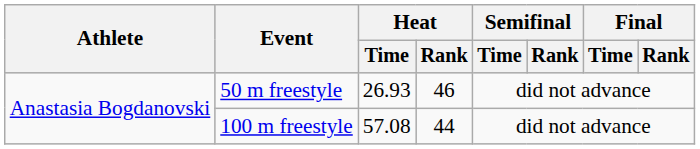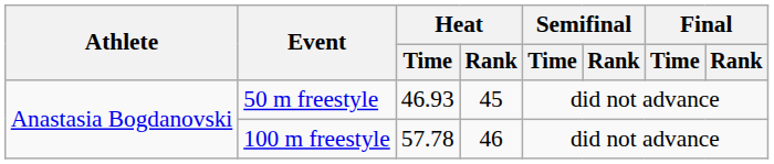 <table class=wikitable style="font-size:90%">
 <tr>
 <th rowspan="2">Athlete</th>
 <th rowspan="2">Event</th>
 <th colspan="2">Heat</th>
 <th colspan="2">Semifinal</th>
 <th colspan="2">Final</th>
 </tr>
 <tr style="font-size:95%">
 <th>Time</th>
 <th>Rank</th>
 <th>Time</th>
 <th>Rank</th>
 <th>Time</th>
 <th>Rank</th>
 </tr>
 <tr align=center>
 <td align=left rowspan=2><a href='#'>Anastasia Bogdanovski</a></td>
 <td align=left><a href='#'>50 m freestyle</a></td>
-<td>26.93</td>
-<td>46</td>
+<td>46.93</td>
+<td>45</td>
 <td colspan=4>did not advance</td>
 </tr>
 <tr align=center>
 <td align=left><a href='#'>100 m freestyle</a></td>
-<td>57.08</td>
-<td>44</td>
+<td>57.78</td>
+<td>46</td>
 <td colspan=4>did not advance</td>
 </tr>
 </table>
